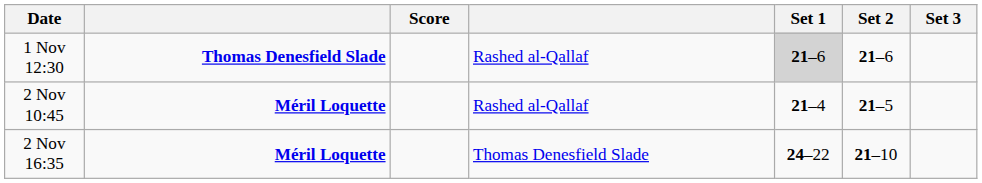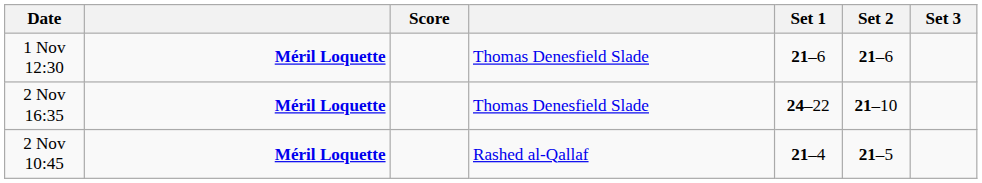 <table class="wikitable" style="text-align:center; font-size:90%">
 <tr>
 <th width="60">Date</th>
 <th align="right" width="250"></th>
 <th width="60">Score</th>
 <th align="left" width="250"></th>
 <th width="50">Set 1</th>
 <th width="50">Set 2</th>
 <th width="50">Set 3</th>
 </tr>
 <tr>
 <td>1 Nov<br>12:30</td>
-<td align="right"><strong><a href='#'>Thomas Denesfield Slade</a></strong> </td>
+<td align="right"><strong><a href='#'>Méril Loquette</a></strong> </td>
 <td align="center"></td>
-<td align="left"> <a href='#'>Rashed al-Qallaf</a></td>
-<td style="background: lightgrey;"><strong>21</strong>–6</td>
+<td align="left"> <a href='#'>Thomas Denesfield Slade</a></td>
 <td><strong>21</strong>–6</td>
+<td><strong>21</strong>–6</td>
+<td></td>
+</tr>
+<tr>
+<td>2 Nov<br>16:35</td>
+<td align="right"><strong><a href='#'>Méril Loquette</a></strong> </td>
+<td align="center"></td>
+<td align="left"> <a href='#'>Thomas Denesfield Slade</a></td>
+<td><strong>24</strong>–22</td>
+<td><strong>21</strong>–10</td>
 <td></td>
 </tr>
 <tr>
 <td>2 Nov<br>10:45</td>
 <td align="right"><strong><a href='#'>Méril Loquette</a></strong> </td>
 <td align="center"></td>
 <td align="left"> <a href='#'>Rashed al-Qallaf</a></td>
 <td><strong>21</strong>–4</td>
 <td><strong>21</strong>–5</td>
 <td></td>
 </tr>
-<tr>
-<td>2 Nov<br>16:35</td>
-<td align="right"><strong><a href='#'>Méril Loquette</a></strong> </td>
-<td align="center"></td>
-<td align="left"> <a href='#'>Thomas Denesfield Slade</a></td>
-<td><strong>24</strong>–22</td>
-<td><strong>21</strong>–10</td>
-<td></td>
-</tr>
 </table>
